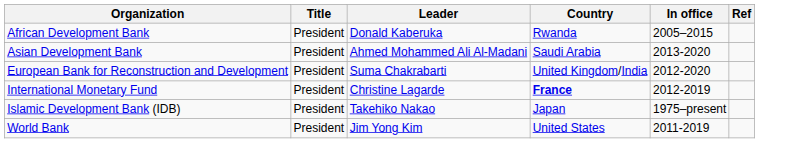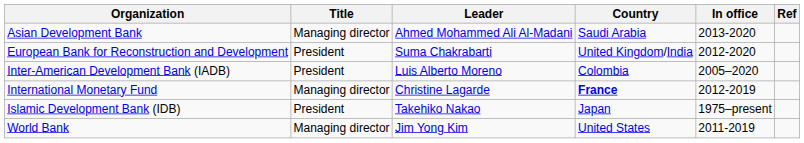 <table class="wikitable unsortable">
 <tr>
 <th>Organization</th>
 <th>Title</th>
 <th>Leader</th>
 <th>Country</th>
 <th>In office</th>
 <th>Ref</th>
 </tr>
 <tr>
-<td><a href='#'>African Development Bank</a></td>
-<td>President</td>
-<td><a href='#'>Donald Kaberuka</a></td>
-<td><a href='#'>Rwanda</a></td>
-<td>2005–2015</td>
-<td></td>
-</tr>
-<tr>
 <td><a href='#'>Asian Development Bank</a></td>
-<td>President</td>
+<td>Managing director</td>
 <td><a href='#'>Ahmed Mohammed Ali Al-Madani</a></td>
 <td><a href='#'>Saudi Arabia</a></td>
 <td>2013-2020</td>
 <td></td>
 </tr>
 <tr>
 <td><a href='#'>European Bank for Reconstruction and Development</a></td>
 <td>President</td>
 <td><a href='#'>Suma Chakrabarti</a></td>
 <td><a href='#'>United Kingdom</a>/<a href='#'>India</a></td>
 <td>2012-2020</td>
 <td></td>
 </tr>
 <tr>
+<td><a href='#'>Inter-American Development Bank</a> (IADB)</td>
+<td>President</td>
+<td><a href='#'>Luis Alberto Moreno</a></td>
+<td><a href='#'>Colombia</a></td>
+<td>2005–2020</td>
+<td></td>
+</tr>
+<tr>
 <td><a href='#'>International Monetary Fund</a></td>
-<td>President</td>
+<td>Managing director</td>
 <td><a href='#'>Christine Lagarde</a></td>
 <td><strong><a href='#'>France</a></strong></td>
 <td>2012-2019</td>
 <td></td>
 </tr>
 <tr>
 <td><a href='#'>Islamic Development Bank</a> (IDB)</td>
 <td>President</td>
 <td><a href='#'>Takehiko Nakao</a></td>
 <td><a href='#'>Japan</a></td>
 <td>1975–present </td>
 <td></td>
 </tr>
 <tr>
 <td><a href='#'>World Bank</a></td>
-<td>President</td>
+<td>Managing director</td>
 <td><a href='#'>Jim Yong Kim</a></td>
 <td><a href='#'>United States</a></td>
 <td>2011-2019</td>
 <td></td>
 </tr>
 </table>
